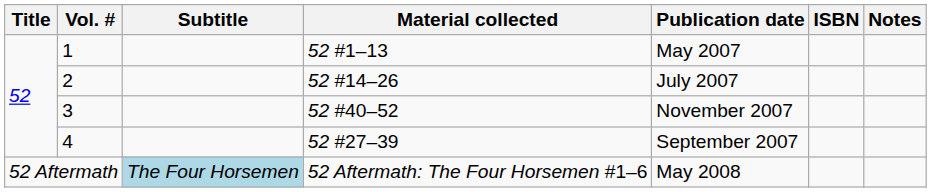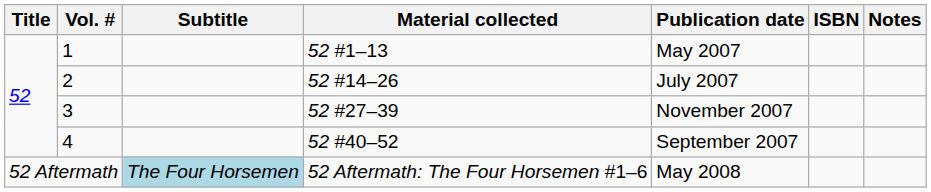 <table class="wikitable">
 <tr>
 <th>Title</th>
 <th>Vol. #</th>
 <th>Subtitle</th>
 <th>Material collected</th>
 <th>Publication date</th>
 <th>ISBN</th>
 <th>Notes</th>
 </tr>
 <tr>
 <td rowspan="4"><em><a href='#'>52</a></em></td>
 <td>1</td>
 <td></td>
 <td><em>52</em> #1–13</td>
 <td>May 2007</td>
 <td></td>
 <td></td>
 </tr>
 <tr>
 <td>2</td>
 <td></td>
 <td><em>52</em> #14–26</td>
 <td>July 2007</td>
 <td></td>
 <td></td>
 </tr>
 <tr>
 <td>3</td>
 <td></td>
-<td><em>52</em> #40–52</td>
+<td><em>52</em> #27–39</td>
 <td>November 2007</td>
 <td></td>
 <td></td>
 </tr>
 <tr>
 <td>4</td>
 <td></td>
-<td><em>52</em> #27–39</td>
+<td><em>52</em> #40–52</td>
 <td>September 2007</td>
 <td></td>
 <td></td>
 </tr>
 <tr>
 <td colspan="2"><em>52 Aftermath</em></td>
 <td style="background: lightblue;"><em>The Four Horsemen</em></td>
 <td><em>52 Aftermath: The Four Horsemen</em> #1–6</td>
 <td>May 2008</td>
 <td></td>
 <td></td>
 </tr>
 </table>
